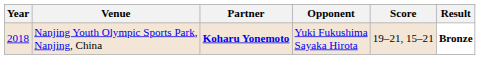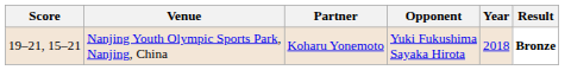 <table class="sortable wikitable" style="font-size: 90%;">
 <tr>
-<th>Year</th>
+<th>Score</th>
 <th>Venue</th>
 <th>Partner</th>
 <th>Opponent</th>
-<th>Score</th>
+<th>Year</th>
 <th>Result</th>
 </tr>
 <tr style="background:#F3E6D7">
+<td align="left">19–21, 15–21</td>
+<td align="left"><a href='#'>Nanjing Youth Olympic Sports Park</a>,<br><a href='#'>Nanjing</a>, China</td>
+<td align="left"> <a href='#'>Koharu Yonemoto</a></td>
+<td align="left"> <a href='#'>Yuki Fukushima</a><br> <a href='#'>Sayaka Hirota</a></td>
 <td align="center"><a href='#'>2018</a></td>
-<td align="left"><a href='#'>Nanjing Youth Olympic Sports Park</a>,<br><a href='#'>Nanjing</a>, China</td>
-<td align="left"><strong> <a href='#'>Koharu Yonemoto</a></strong></td>
-<td align="left"> <a href='#'>Yuki Fukushima</a><br> <a href='#'>Sayaka Hirota</a></td>
-<td align="left">19–21, 15–21</td>
 <td style="text-align:left; background:white"> <strong>Bronze</strong></td>
 </tr>
 </table>
